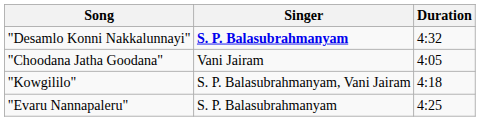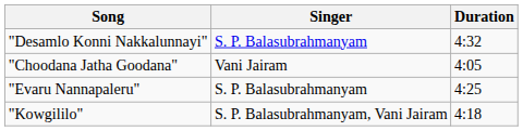 <table class="wikitable">
 <tr>
 <th>Song</th>
 <th>Singer</th>
 <th>Duration</th>
 </tr>
 <tr --->
 <td>"Desamlo Konni Nakkalunnayi"</td>
-<td><strong><a href='#'>S. P. Balasubrahmanyam</a></strong></td>
+<td><a href='#'>S. P. Balasubrahmanyam</a></td>
 <td>4:32</td>
 </tr>
 <tr --->
 <td>"Choodana Jatha Goodana"</td>
 <td>Vani Jairam</td>
 <td>4:05</td>
 </tr>
 <tr --->
+<td>"Evaru Nannapaleru"</td>
+<td>S. P. Balasubrahmanyam</td>
+<td>4:25</td>
+</tr>
+<tr --->
 <td>"Kowgililo"</td>
 <td>S. P. Balasubrahmanyam, Vani Jairam</td>
 <td>4:18</td>
 </tr>
-<tr --->
-<td>"Evaru Nannapaleru"</td>
-<td>S. P. Balasubrahmanyam</td>
-<td>4:25</td>
-</tr>
 </table>
